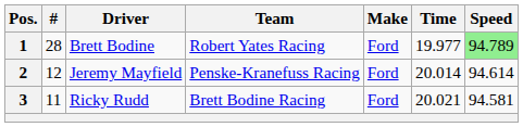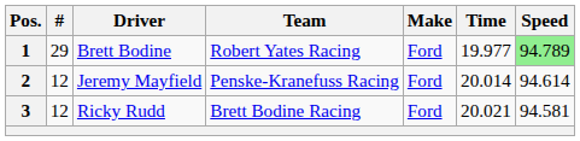 <table class="wikitable" style="font-size:95%">
 <tr>
 <th>Pos.</th>
 <th>#</th>
 <th>Driver</th>
 <th>Team</th>
 <th>Make</th>
 <th>Time</th>
 <th>Speed</th>
 </tr>
 <tr>
 <th>1</th>
-<td>28</td>
+<td>29</td>
 <td><a href='#'>Brett Bodine</a></td>
 <td><a href='#'>Robert Yates Racing</a></td>
 <td><a href='#'>Ford</a></td>
 <td>19.977</td>
 <td style="background: lightgreen;">94.789</td>
 </tr>
 <tr>
 <th>2</th>
 <td>12</td>
 <td><a href='#'>Jeremy Mayfield</a></td>
 <td><a href='#'>Penske-Kranefuss Racing</a></td>
 <td><a href='#'>Ford</a></td>
 <td>20.014</td>
 <td>94.614</td>
 </tr>
 <tr>
 <th>3</th>
-<td>11</td>
+<td>12</td>
 <td><a href='#'>Ricky Rudd</a></td>
 <td><a href='#'>Brett Bodine Racing</a></td>
 <td><a href='#'>Ford</a></td>
 <td>20.021</td>
 <td>94.581</td>
 </tr>
 <tr>
 <th colspan="7"></th>
 </tr>
 </table>
